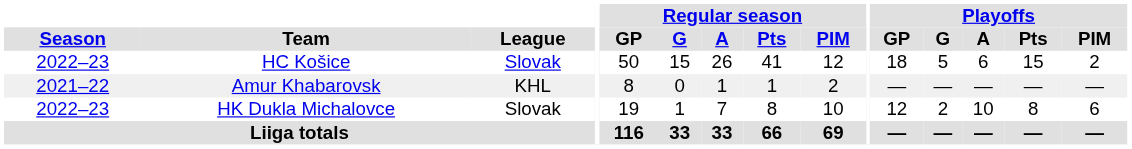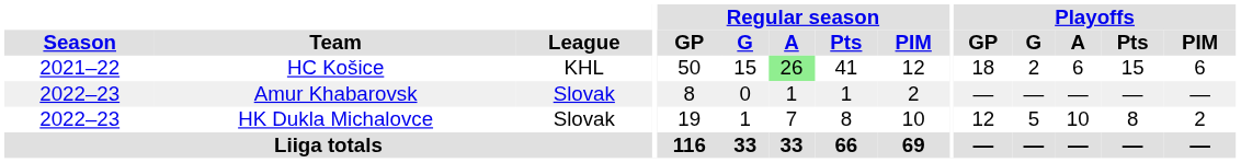 <table border="0" cellpadding="1" cellspacing="0" style="text-align:center; width:60em">
 <tr bgcolor="#e0e0e0">
 <th colspan="3" bgcolor="#ffffff"></th>
 <th rowspan="99" bgcolor="#ffffff"></th>
 <th colspan="5"><a href='#'>Regular season</a></th>
 <th rowspan="99" bgcolor="#ffffff"></th>
 <th colspan="5"><a href='#'>Playoffs</a></th>
 </tr>
 <tr bgcolor="#e0e0e0">
 <th><a href='#'>Season</a></th>
 <th>Team</th>
 <th>League</th>
 <th>GP</th>
 <th><a href='#'>G</a></th>
 <th><a href='#'>A</a></th>
 <th><a href='#'>Pts</a></th>
 <th><a href='#'>PIM</a></th>
 <th>GP</th>
 <th>G</th>
 <th>A</th>
 <th>Pts</th>
 <th>PIM</th>
 </tr>
 <tr>
-<td><a href='#'>2022–23</a></td>
+<td><a href='#'>2021–22</a></td>
 <td><a href='#'>HC Košice</a></td>
-<td><a href='#'>Slovak</a></td>
+<td>KHL</td>
 <td>50</td>
 <td>15</td>
-<td>26</td>
+<td style="background: lightgreen;">26</td>
 <td>41</td>
 <td>12</td>
 <td>18</td>
-<td>5</td>
+<td>2</td>
 <td>6</td>
 <td>15</td>
-<td>2</td>
+<td>6</td>
 </tr>
 <tr bgcolor="#f0f0f0">
-<td><a href='#'>2021–22</a></td>
+<td><a href='#'>2022–23</a></td>
 <td><a href='#'>Amur Khabarovsk</a></td>
-<td>KHL</td>
+<td><a href='#'>Slovak</a></td>
 <td>8</td>
 <td>0</td>
 <td>1</td>
 <td>1</td>
 <td>2</td>
 <td>—</td>
 <td>—</td>
 <td>—</td>
 <td>—</td>
 <td>—</td>
 </tr>
 <tr>
 <td><a href='#'>2022–23</a></td>
 <td><a href='#'>HK Dukla Michalovce</a></td>
 <td>Slovak</td>
 <td>19</td>
 <td>1</td>
 <td>7</td>
 <td>8</td>
 <td>10</td>
 <td>12</td>
-<td>2</td>
+<td>5</td>
 <td>10</td>
 <td>8</td>
-<td>6</td>
+<td>2</td>
 </tr>
 <tr bgcolor="#e0e0e0">
 <th colspan="3">Liiga totals</th>
 <th>116</th>
 <th>33</th>
 <th>33</th>
 <th>66</th>
 <th>69</th>
 <th>—</th>
 <th>—</th>
 <th>—</th>
 <th>—</th>
 <th>—</th>
 </tr>
 </table>
